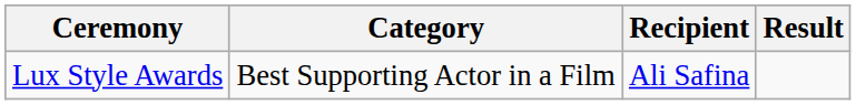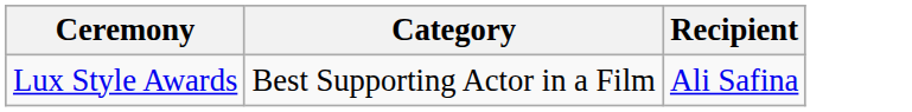 <table class="wikitable style">
 <tr>
 <th>Ceremony</th>
 <th>Category</th>
 <th>Recipient</th>
-<th>Result</th>
 </tr>
 <tr>
 <td><a href='#'>Lux Style Awards</a></td>
 <td>Best Supporting Actor in a Film</td>
 <td><a href='#'>Ali Safina</a></td>
-<td></td>
 </tr>
 </table>
